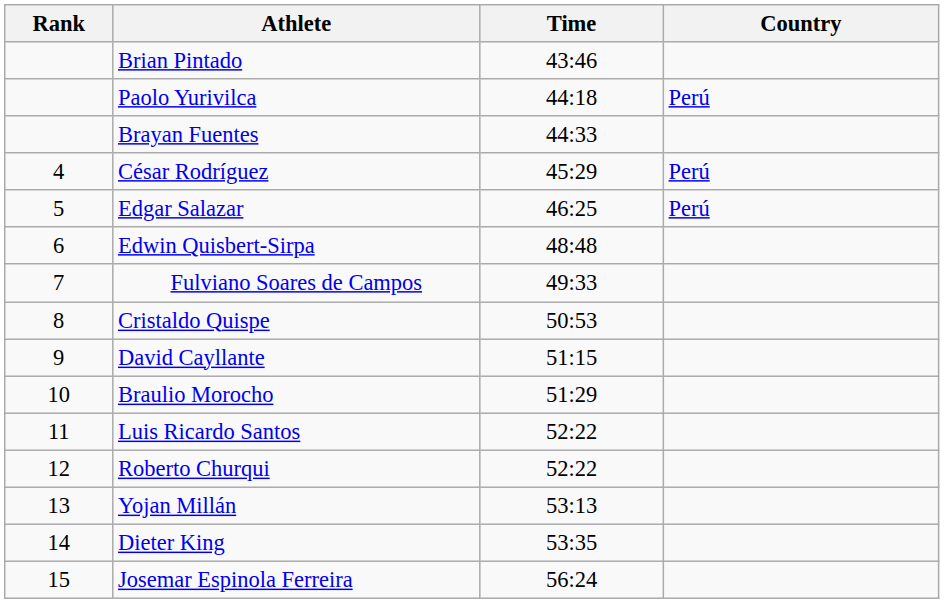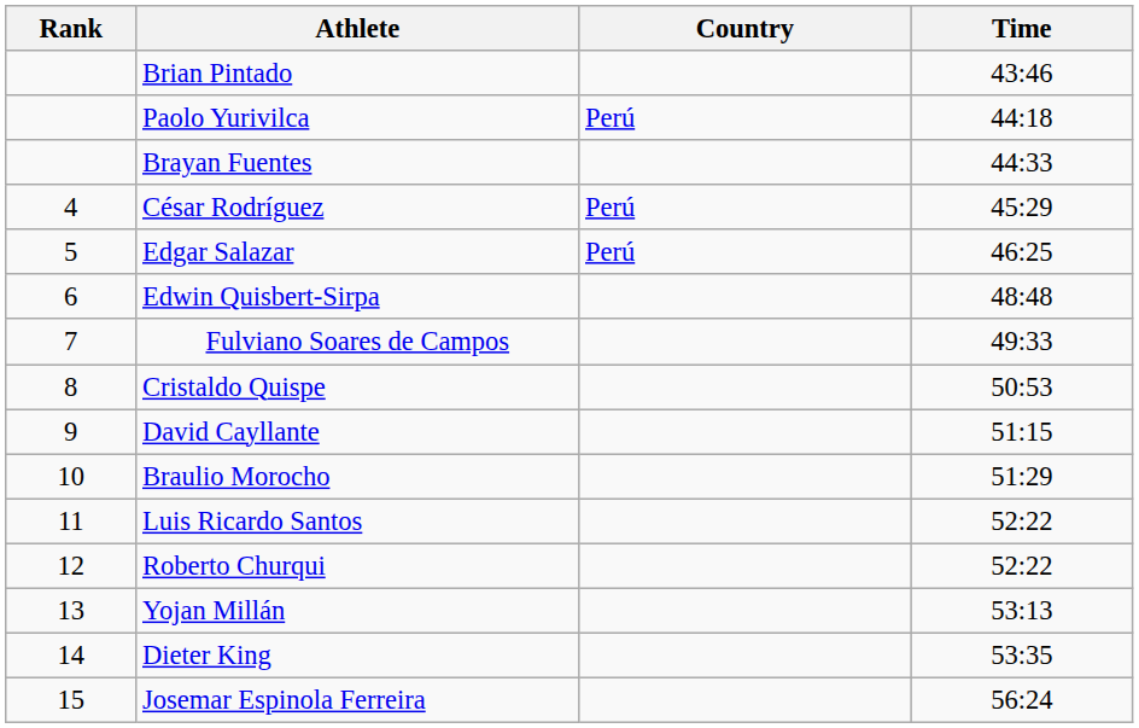 <table class="wikitable sortable" style=" text-align:center; font-size:95%;" width="50%">
 <tr>
 <th width=5%>Rank</th>
 <th width=20%>Athlete</th>
+<th width=15%>Country</th>
 <th width=10%>Time</th>
-<th width=15%>Country</th>
 </tr>
 <tr>
 <td align=center></td>
 <td align=left><a href='#'>Brian Pintado</a></td>
+<td align=left></td>
 <td>43:46</td>
-<td align=left></td>
 </tr>
 <tr>
 <td align=center></td>
 <td align=left><a href='#'>Paolo Yurivilca</a></td>
+<td align=left> <a href='#'>Perú</a></td>
 <td>44:18</td>
-<td align=left> <a href='#'>Perú</a></td>
 </tr>
 <tr>
 <td align=center></td>
 <td align=left><a href='#'>Brayan Fuentes</a></td>
+<td align=left></td>
 <td>44:33</td>
-<td align=left></td>
 </tr>
 <tr>
 <td align=center>4</td>
 <td align=left><a href='#'>César Rodríguez</a></td>
+<td align=left> <a href='#'>Perú</a></td>
 <td>45:29</td>
-<td align=left> <a href='#'>Perú</a></td>
 </tr>
 <tr>
 <td align=center>5</td>
 <td align=left><a href='#'>Edgar Salazar</a></td>
+<td align=left> <a href='#'>Perú</a></td>
 <td>46:25</td>
-<td align=left> <a href='#'>Perú</a></td>
 </tr>
 <tr>
 <td align=center>6</td>
 <td align=left><a href='#'>Edwin Quisbert-Sirpa</a></td>
+<td align=left></td>
 <td>48:48</td>
-<td align=left></td>
 </tr>
 <tr>
 <td align=center>7</td>
 <td align=lef><a href='#'>Fulviano Soares de Campos</a></td>
+<td align=left></td>
 <td>49:33</td>
-<td align=left></td>
 </tr>
 <tr>
 <td align=center>8</td>
 <td align=left><a href='#'>Cristaldo Quispe</a></td>
+<td align=left></td>
 <td>50:53</td>
-<td align=left></td>
 </tr>
 <tr>
 <td align=center>9</td>
 <td align=left><a href='#'>David Cayllante</a></td>
+<td align=left></td>
 <td>51:15</td>
-<td align=left></td>
 </tr>
 <tr>
 <td align=center>10</td>
 <td align=left><a href='#'>Braulio Morocho</a></td>
+<td align=left></td>
 <td>51:29</td>
-<td align=left></td>
 </tr>
 <tr>
 <td align=center>11</td>
 <td align=left><a href='#'>Luis Ricardo Santos</a></td>
+<td align=left></td>
 <td>52:22</td>
-<td align=left></td>
 </tr>
 <tr>
 <td align=center>12</td>
 <td align=left><a href='#'>Roberto Churqui</a></td>
+<td align=left></td>
 <td>52:22</td>
-<td align=left></td>
 </tr>
 <tr>
 <td align=center>13</td>
 <td align=left><a href='#'>Yojan Millán</a></td>
+<td align=left></td>
 <td>53:13</td>
-<td align=left></td>
 </tr>
 <tr>
 <td align=center>14</td>
 <td align=left><a href='#'>Dieter King</a></td>
+<td align=left></td>
 <td>53:35</td>
-<td align=left></td>
 </tr>
 <tr>
 <td align=center>15</td>
 <td align=left><a href='#'>Josemar Espinola Ferreira</a></td>
+<td align=left></td>
 <td>56:24</td>
-<td align=left></td>
 </tr>
 </table>
